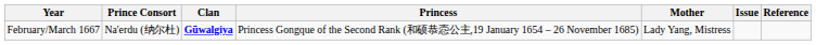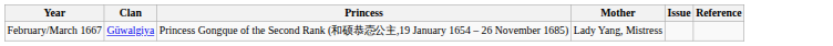 <table class="wikitable">
 <tr>
 <th>Year</th>
-<th>Prince Consort</th>
 <th>Clan</th>
 <th>Princess</th>
 <th>Mother</th>
 <th>Issue</th>
 <th>Reference</th>
 </tr>
 <tr>
 <td>February/March 1667</td>
-<td>Na'erdu (纳尔杜)</td>
-<td><strong><a href='#'>Gūwalgiya</a></strong></td>
+<td><a href='#'>Gūwalgiya</a></td>
 <td>Princess Gongque of the Second Rank (和硕恭悫公主,19 January 1654 – 26 November 1685)</td>
 <td>Lady Yang, Mistress</td>
 <td></td>
 <td></td>
 </tr>
 </table>
